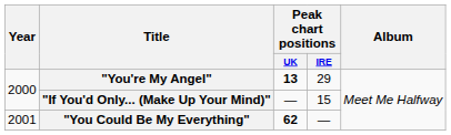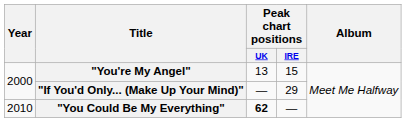 <table class="wikitable plainrowheaders" style="text-align:center;">
 <tr>
 <th scope="col" rowspan="2">Year</th>
 <th scope="col" rowspan="2">Title</th>
 <th scope="col" colspan="2">Peak chart positions</th>
 <th scope="col" rowspan="2">Album</th>
 </tr>
 <tr>
 <th style="width:3em;font-size:75%"><a href='#'>UK</a><br></th>
 <th style="width:3em;font-size:75%"><a href='#'>IRE</a><br></th>
 </tr>
 <tr>
 <td rowspan="2">2000</td>
 <th scope="row">"You're My Angel"</th>
-<td><strong>13</strong></td>
-<td>29</td>
+<td>13</td>
+<td>15</td>
 <td rowspan="3"><em>Meet Me Halfway</em></td>
 </tr>
 <tr>
 <th scope="row">"If You'd Only... (Make Up Your Mind)"</th>
 <td>—</td>
-<td>15</td>
+<td>29</td>
 </tr>
 <tr>
-<td>2001</td>
+<td>2010</td>
 <th scope="row">"You Could Be My Everything"</th>
 <td><strong>62</strong></td>
 <td>—</td>
 </tr>
 </table>
